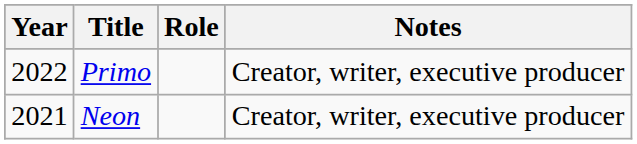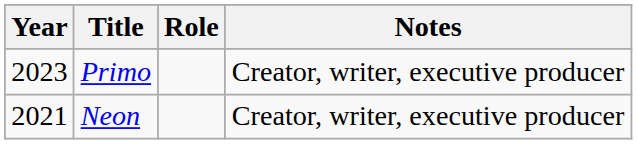 <table class="wikitable sortable">
 <tr>
 <th>Year</th>
 <th>Title</th>
 <th>Role</th>
 <th>Notes</th>
 </tr>
 <tr>
-<td>2022</td>
+<td>2023</td>
 <td><em><a href='#'>Primo</a></em></td>
 <td></td>
 <td>Creator, writer, executive producer</td>
 </tr>
 <tr>
 <td>2021</td>
 <td><em><a href='#'>Neon</a></em></td>
 <td></td>
 <td>Creator, writer, executive producer</td>
 </tr>
 </table>
